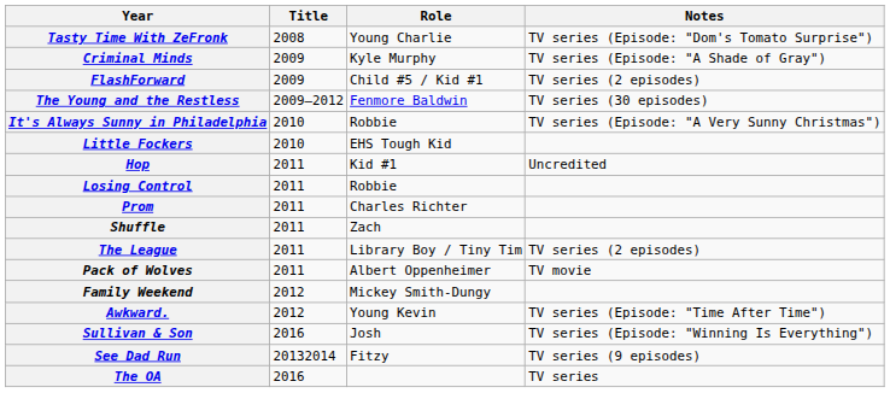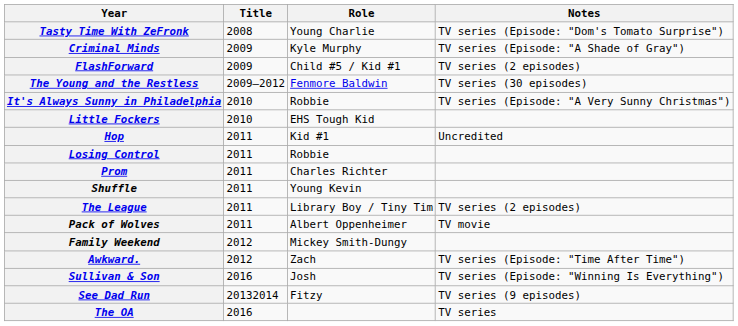 <table class="wikitable sortable plainrowheaders">
 <tr>
 <th scope="col">Year</th>
 <th scope="col">Title</th>
 <th scope="col">Role</th>
 <th scope="col" class="unsortable">Notes</th>
 </tr>
 <tr>
 <th scope="row"><em><a href='#'>Tasty Time With ZeFronk</a></em></th>
 <td>2008</td>
 <td>Young Charlie</td>
 <td>TV series (Episode: "Dom's Tomato Surprise")</td>
 </tr>
 <tr>
 <th scope="row"><em><a href='#'>Criminal Minds</a></em></th>
 <td>2009</td>
 <td>Kyle Murphy</td>
 <td>TV series (Episode: "A Shade of Gray")</td>
 </tr>
 <tr>
 <th scope="row"><em><a href='#'>FlashForward</a></em></th>
 <td>2009</td>
 <td>Child #5 / Kid #1</td>
 <td>TV series (2 episodes)</td>
 </tr>
 <tr>
 <th scope="row"><em><a href='#'>The Young and the Restless</a></em></th>
 <td>2009–2012</td>
 <td><a href='#'>Fenmore Baldwin</a></td>
 <td>TV series (30 episodes)</td>
 </tr>
 <tr>
 <th scope="row"><em><a href='#'>It's Always Sunny in Philadelphia</a></em></th>
 <td>2010</td>
 <td>Robbie</td>
 <td>TV series (Episode: "A Very Sunny Christmas")</td>
 </tr>
 <tr>
 <th scope="row"><em><a href='#'>Little Fockers</a></em></th>
 <td>2010</td>
 <td>EHS Tough Kid</td>
 <td></td>
 </tr>
 <tr>
 <th scope="row"><em><a href='#'>Hop</a></em></th>
 <td>2011</td>
 <td>Kid #1</td>
 <td>Uncredited</td>
 </tr>
 <tr>
 <th scope="row"><em><a href='#'>Losing Control</a></em></th>
 <td>2011</td>
 <td>Robbie</td>
 <td></td>
 </tr>
 <tr>
 <th scope="row"><em><a href='#'>Prom</a></em></th>
 <td>2011</td>
 <td>Charles Richter</td>
 <td></td>
 </tr>
 <tr>
 <th scope="row"><em>Shuffle</em></th>
 <td>2011</td>
-<td>Zach</td>
+<td>Young Kevin</td>
 <td></td>
 </tr>
 <tr>
 <th scope="row"><em><a href='#'>The League</a></em></th>
 <td>2011</td>
 <td>Library Boy / Tiny Tim</td>
 <td>TV series (2 episodes)</td>
 </tr>
 <tr>
 <th scope="row"><em>Pack of Wolves</em></th>
 <td>2011</td>
 <td>Albert Oppenheimer</td>
 <td>TV movie</td>
 </tr>
 <tr>
 <th scope="row"><em>Family Weekend</em></th>
 <td>2012</td>
 <td>Mickey Smith-Dungy</td>
 <td></td>
 </tr>
 <tr>
 <th scope="row"><em><a href='#'>Awkward.</a></em></th>
 <td>2012</td>
-<td>Young Kevin</td>
+<td>Zach</td>
 <td>TV series (Episode: "Time After Time")</td>
 </tr>
 <tr>
 <th scope="row"><em><a href='#'>Sullivan & Son</a></em></th>
 <td>2016</td>
 <td>Josh</td>
 <td>TV series (Episode: "Winning Is Everything")</td>
 </tr>
 <tr>
 <th scope="row"><em><a href='#'>See Dad Run</a></em></th>
 <td>20132014</td>
 <td>Fitzy</td>
 <td>TV series (9 episodes)</td>
 </tr>
 <tr>
 <th scope="row"><em><a href='#'>The OA</a></em></th>
 <td>2016</td>
 <td></td>
 <td>TV series</td>
 </tr>
 </table>
